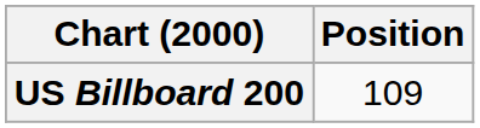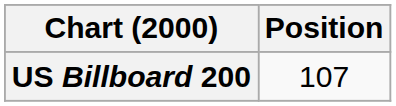 <table class="wikitable plainrowheaders" style="text-align:center">
 <tr>
 <th>Chart (2000)</th>
 <th>Position</th>
 </tr>
 <tr>
 <th scope="row">US <em>Billboard</em> 200</th>
-<td>109</td>
+<td>107</td>
 </tr>
 </table>
